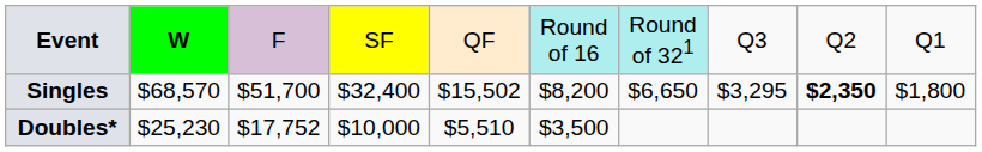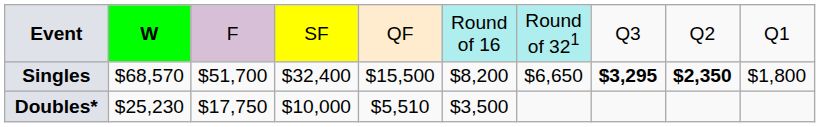 <table class=wikitable style=font-size:90%;text-align:center>
 <tr>
 <td style="width:130px; background:#dfe2e9;"><strong>Event</strong></td>
 <td style="width:80px; background:lime;"><strong>W</strong></td>
 <td style="width:85px; background:thistle;">F</td>
 <td style="width:85px; background:#ff0;">SF</td>
 <td style="width:85px; background:#ffebcd;">QF</td>
 <td style="width:85px; background:#afeeee;">Round of 16</td>
 <td style="width:85px; background:#afeeee;">Round of 32<sup>1</sup></td>
 <td width=85>Q3</td>
 <td width=85>Q2</td>
 <td width=85>Q1</td>
 </tr>
 <tr>
 <td style="background:#dfe2e9;"><strong>Singles</strong></td>
 <td>$68,570</td>
 <td>$51,700</td>
 <td>$32,400</td>
-<td>$15,502</td>
+<td>$15,500</td>
 <td>$8,200</td>
 <td>$6,650</td>
-<td>$3,295</td>
+<td><strong>$3,295</strong></td>
 <td><strong>$2,350</strong></td>
 <td>$1,800</td>
 </tr>
 <tr>
 <td style="background:#dfe2e9;"><strong>Doubles*</strong></td>
 <td>$25,230</td>
-<td>$17,752</td>
+<td>$17,750</td>
 <td>$10,000</td>
 <td>$5,510</td>
 <td>$3,500</td>
 <td></td>
 <td></td>
 <td></td>
 <td></td>
 </tr>
 </table>
